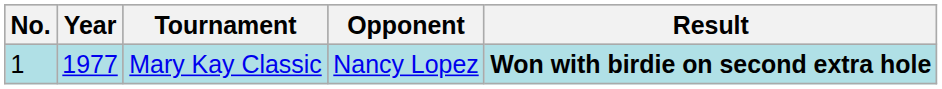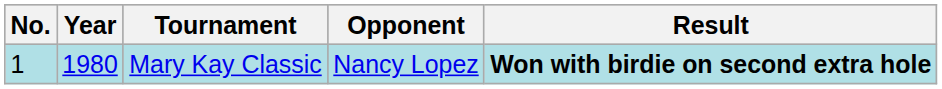 <table class="wikitable" style="font-size:95%;">
 <tr>
 <th>No.</th>
 <th>Year</th>
 <th>Tournament</th>
 <th>Opponent</th>
 <th>Result</th>
 </tr>
 <tr style="background:#B0E0E6;">
 <td>1</td>
-<td><a href='#'>1977</a></td>
+<td><a href='#'>1980</a></td>
 <td><a href='#'>Mary Kay Classic</a></td>
 <td> <a href='#'>Nancy Lopez</a></td>
 <td><strong>Won with birdie on second extra hole</strong></td>
 </tr>
 </table>
